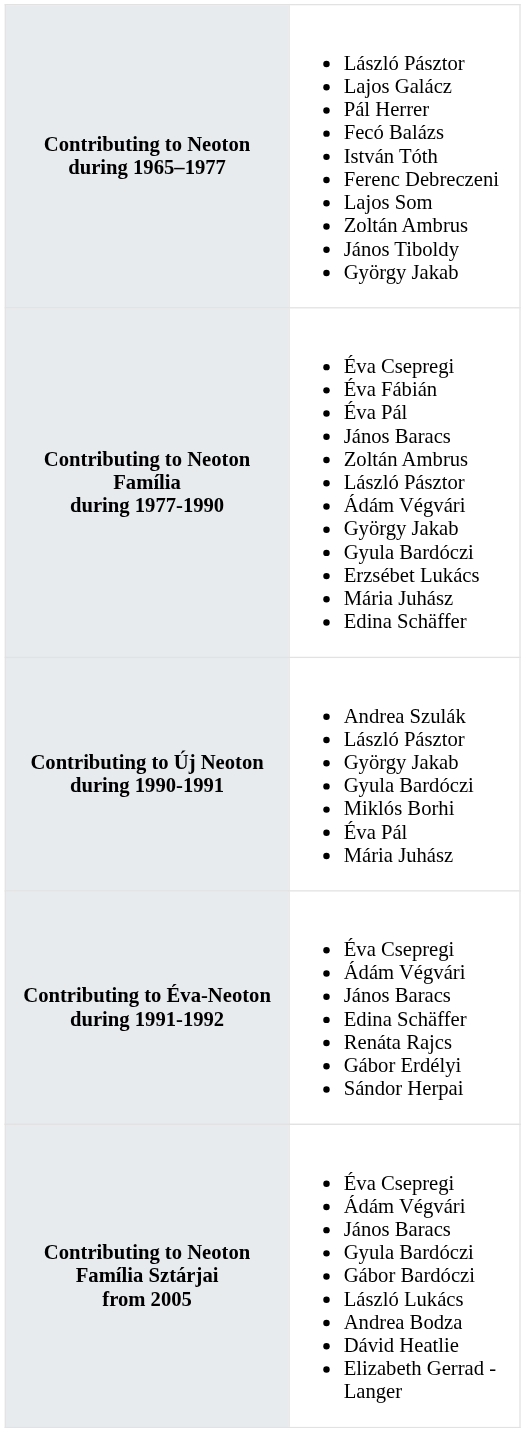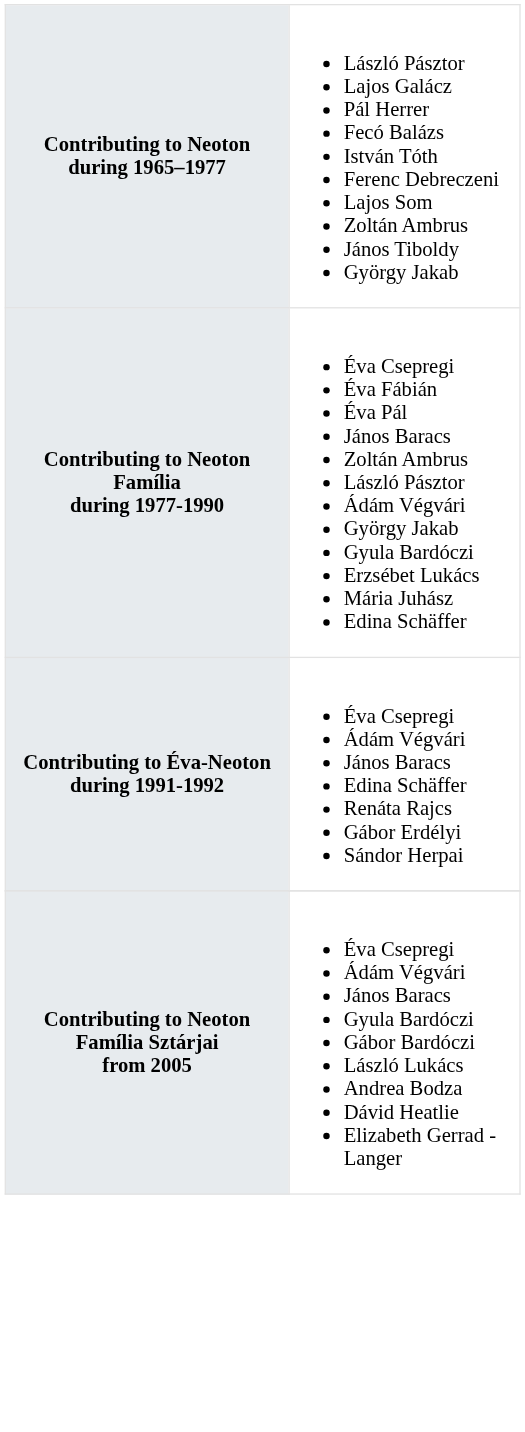 <table class="toccolours"  border=1 cellpadding=2 cellspacing=0 style="width: 400px; margin: 0 0 1em 1em; border-collapse: collapse; border: 1px solid #E2E2E2;">
 <tr>
 <th bgcolor="#E7EBEE">Contributing to Neoton<br>  during 1965–1977</th>
 <td><br><ul><li>László Pásztor</li><li>Lajos Galácz</li><li>Pál Herrer</li><li>Fecó Balázs</li><li>István Tóth</li><li>Ferenc Debreczeni</li><li>Lajos Som</li><li>Zoltán Ambrus</li><li>János Tiboldy</li><li>György Jakab</li></ul></td>
 </tr>
 <tr>
 <th bgcolor="#E7EBEE">Contributing to Neoton Família<br> during 1977-1990</th>
 <td><br><ul><li>Éva Csepregi</li><li>Éva Fábián</li><li>Éva Pál</li><li>János Baracs</li><li>Zoltán Ambrus</li><li>László Pásztor</li><li>Ádám Végvári</li><li>György Jakab</li><li>Gyula Bardóczi</li><li>Erzsébet Lukács</li><li>Mária Juhász</li><li>Edina Schäffer</li></ul></td>
-</tr>
-<tr>
-<th bgcolor="#E7EBEE">Contributing to Új Neoton<br> during 1990-1991</th>
-<td><br><ul><li>Andrea Szulák</li><li>László Pásztor</li><li>György Jakab</li><li>Gyula Bardóczi</li><li>Miklós Borhi</li><li>Éva Pál</li><li>Mária Juhász</li></ul></td>
 </tr>
 <tr>
 <th bgcolor="#E7EBEE">Contributing to Éva-Neoton<br> during 1991-1992</th>
 <td><br><ul><li>Éva Csepregi</li><li>Ádám Végvári</li><li>János Baracs</li><li>Edina Schäffer</li><li>Renáta Rajcs</li><li>Gábor Erdélyi</li><li>Sándor Herpai</li></ul></td>
 </tr>
 <tr>
 </tr>
 <tr>
 <th bgcolor="#E7EBEE">Contributing to Neoton Família Sztárjai<br> from 2005</th>
 <td><br><ul><li>Éva Csepregi</li><li>Ádám Végvári</li><li>János Baracs</li><li>Gyula Bardóczi</li><li>Gábor Bardóczi</li><li>László Lukács</li><li>Andrea Bodza</li><li>Dávid Heatlie</li><li>Elizabeth Gerrad -Langer</li></ul></td>
 </tr>
 </table>
